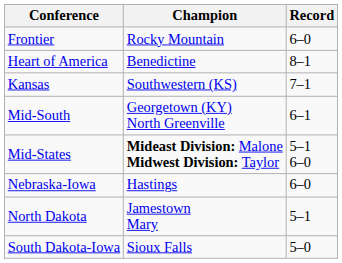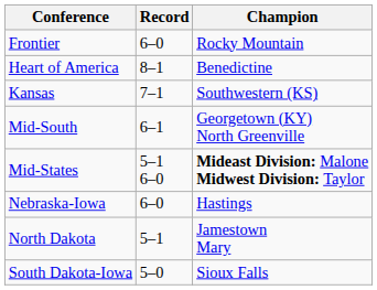 <table class="wikitable">
 <tr>
 <th>Conference</th>
+<th>Record</th>
 <th>Champion</th>
-<th>Record</th>
 </tr>
 <tr>
 <td><a href='#'>Frontier</a></td>
+<td>6–0</td>
 <td><a href='#'>Rocky Mountain</a></td>
-<td>6–0</td>
 </tr>
 <tr>
 <td><a href='#'>Heart of America</a></td>
+<td>8–1</td>
 <td><a href='#'>Benedictine</a></td>
-<td>8–1</td>
 </tr>
 <tr>
 <td><a href='#'>Kansas</a></td>
+<td>7–1</td>
 <td><a href='#'>Southwestern (KS)</a></td>
-<td>7–1</td>
 </tr>
 <tr>
 <td><a href='#'>Mid-South</a></td>
+<td>6–1</td>
 <td><a href='#'>Georgetown (KY)</a><br><a href='#'>North Greenville</a></td>
-<td>6–1</td>
 </tr>
 <tr>
 <td><a href='#'>Mid-States</a></td>
+<td>5–1<br>6–0</td>
 <td><strong>Mideast Division:</strong> <a href='#'>Malone</a><br><strong>Midwest Division:</strong> <a href='#'>Taylor</a></td>
-<td>5–1<br>6–0</td>
 </tr>
 <tr>
 <td><a href='#'>Nebraska-Iowa</a></td>
+<td>6–0</td>
 <td><a href='#'>Hastings</a></td>
-<td>6–0</td>
 </tr>
 <tr>
 <td><a href='#'>North Dakota</a></td>
+<td>5–1</td>
 <td><a href='#'>Jamestown</a><br><a href='#'>Mary</a></td>
-<td>5–1</td>
 </tr>
 <tr>
 <td><a href='#'>South Dakota-Iowa</a></td>
+<td>5–0</td>
 <td><a href='#'>Sioux Falls</a></td>
-<td>5–0</td>
 </tr>
 </table>
